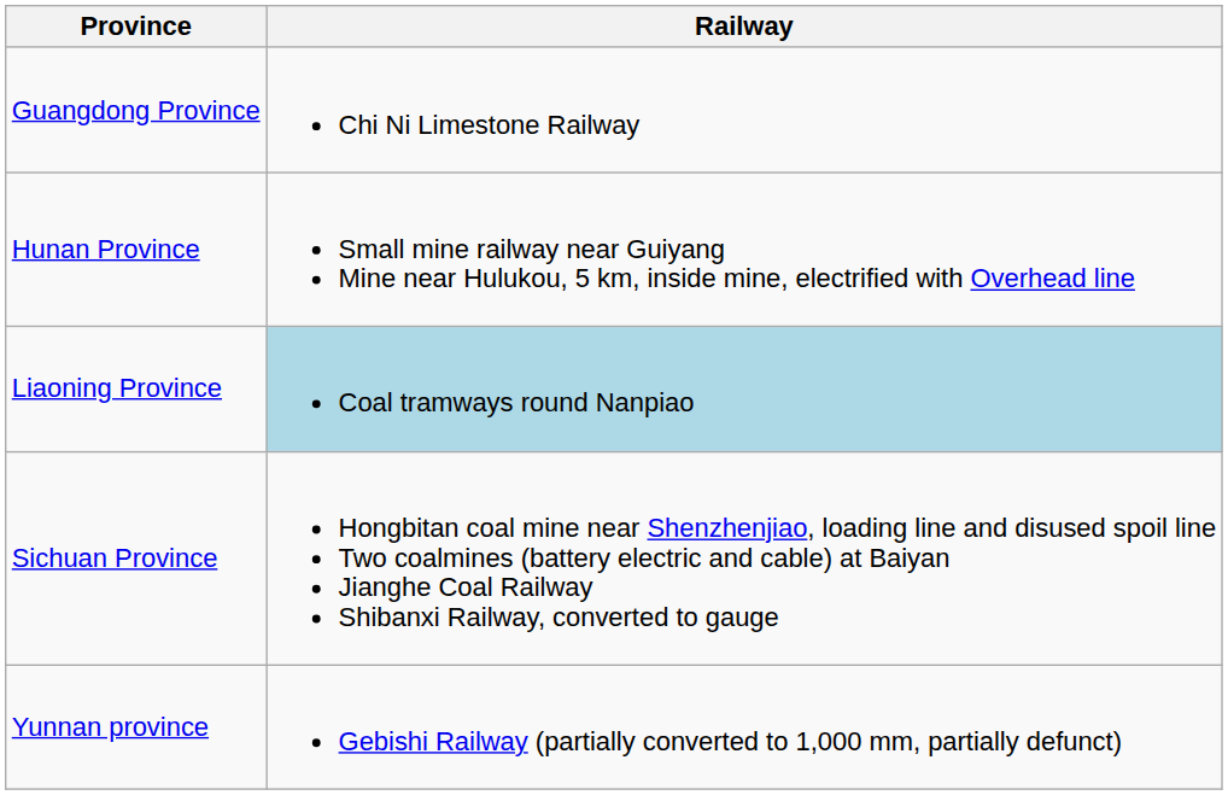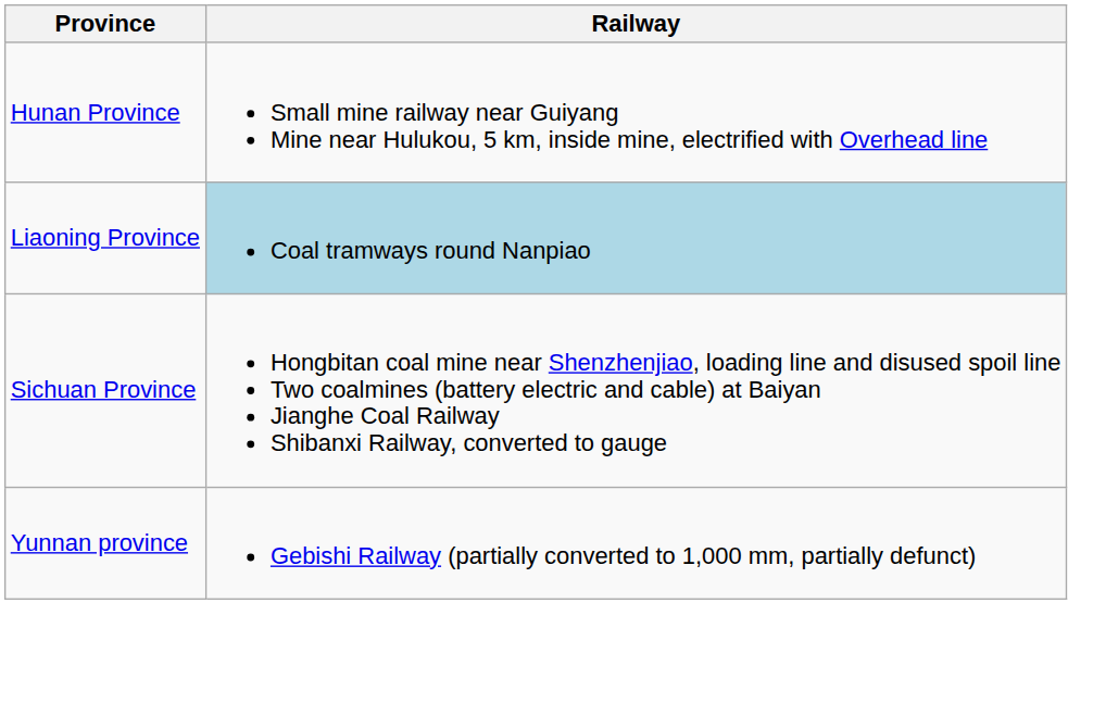 <table class=wikitable>
 <tr>
 <th>Province</th>
 <th>Railway</th>
-</tr>
-<tr>
-<td><a href='#'>Guangdong Province</a></td>
-<td><br><ul><li>Chi Ni Limestone Railway</li></ul></td>
 </tr>
 <tr>
 <td><a href='#'>Hunan Province</a></td>
 <td><br><ul><li>Small mine railway near Guiyang</li><li>Mine near Hulukou, 5 km, inside mine, electrified with <a href='#'>Overhead line</a></li></ul></td>
 </tr>
 <tr>
 <td><a href='#'>Liaoning Province</a></td>
 <td style="background: lightblue;"><br><ul><li>Coal tramways round Nanpiao</li></ul></td>
 </tr>
 <tr>
 <td><a href='#'>Sichuan Province</a></td>
 <td><br><ul><li>Hongbitan coal mine near <a href='#'>Shenzhenjiao</a>, loading line and disused spoil line</li><li>Two coalmines (battery electric and cable) at Baiyan</li><li>Jianghe Coal Railway</li><li>Shibanxi Railway, converted to  gauge</li></ul></td>
 </tr>
 <tr>
 <td><a href='#'>Yunnan province</a></td>
 <td><br><ul><li><a href='#'>Gebishi Railway</a> (partially converted to 1,000 mm, partially defunct)</li></ul></td>
 </tr>
 </table>
